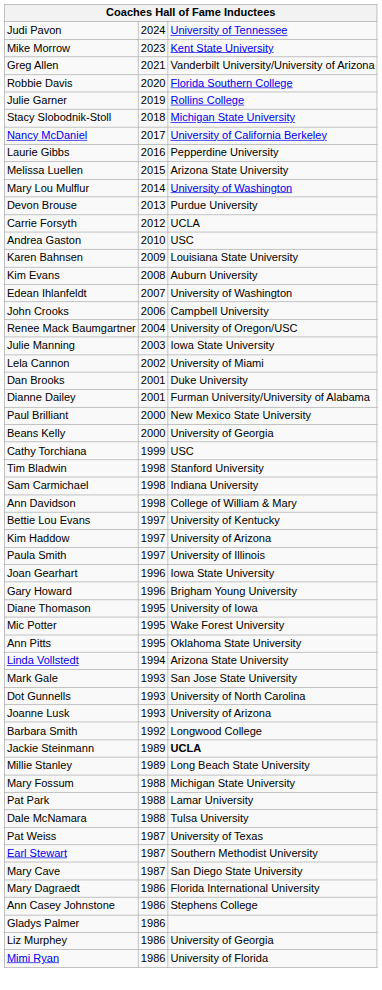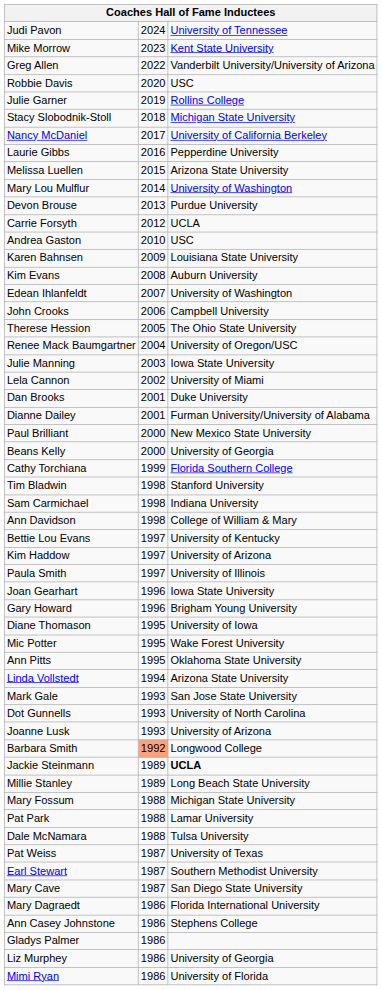 <table class="wikitable mw-collapsible mw-collapsed">
 <tr>
 <th colspan="3">Coaches Hall of Fame Inductees</th>
 </tr>
 <tr>
 <td>Judi Pavon</td>
 <td>2024</td>
 <td><a href='#'>University of Tennessee</a></td>
 </tr>
 <tr>
 <td>Mike Morrow</td>
 <td>2023</td>
 <td><a href='#'>Kent State University</a></td>
 </tr>
 <tr>
 <td>Greg Allen</td>
-<td>2021</td>
+<td>2022</td>
 <td>Vanderbilt University/University of Arizona</td>
 </tr>
 <tr>
 <td>Robbie Davis</td>
 <td>2020</td>
-<td><a href='#'>Florida Southern College</a></td>
+<td>USC</td>
 </tr>
 <tr>
 <td>Julie Garner</td>
 <td>2019</td>
 <td><a href='#'>Rollins College</a></td>
 </tr>
 <tr>
 <td>Stacy Slobodnik-Stoll</td>
 <td>2018</td>
 <td><a href='#'>Michigan State University</a></td>
 </tr>
 <tr>
 <td><a href='#'>Nancy McDaniel</a></td>
 <td>2017</td>
 <td><a href='#'>University of California Berkeley</a></td>
 </tr>
 <tr>
 <td>Laurie Gibbs</td>
 <td>2016</td>
 <td>Pepperdine University</td>
 </tr>
 <tr>
 <td>Melissa Luellen</td>
 <td>2015</td>
 <td>Arizona State University</td>
 </tr>
 <tr>
 <td>Mary Lou Mulflur</td>
 <td>2014</td>
 <td><a href='#'>University of Washington</a></td>
 </tr>
 <tr>
 <td>Devon Brouse</td>
 <td>2013</td>
 <td>Purdue University</td>
 </tr>
 <tr>
 <td>Carrie Forsyth</td>
 <td>2012</td>
 <td>UCLA</td>
 </tr>
 <tr>
 <td>Andrea Gaston</td>
 <td>2010</td>
 <td>USC</td>
 </tr>
 <tr>
 <td>Karen Bahnsen</td>
 <td>2009</td>
 <td>Louisiana State University</td>
 </tr>
 <tr>
 <td>Kim Evans</td>
 <td>2008</td>
 <td>Auburn University</td>
 </tr>
 <tr>
 <td>Edean Ihlanfeldt</td>
 <td>2007</td>
 <td>University of Washington</td>
 </tr>
 <tr>
 <td>John Crooks</td>
 <td>2006</td>
 <td>Campbell University</td>
 </tr>
 <tr>
+<td>Therese Hession</td>
+<td>2005</td>
+<td>The Ohio State University</td>
+</tr>
+<tr>
 <td>Renee Mack Baumgartner</td>
 <td>2004</td>
 <td>University of Oregon/USC</td>
 </tr>
 <tr>
 <td>Julie Manning</td>
 <td>2003</td>
 <td>Iowa State University</td>
 </tr>
 <tr>
 <td>Lela Cannon</td>
 <td>2002</td>
 <td>University of Miami</td>
 </tr>
 <tr>
 <td>Dan Brooks</td>
 <td>2001</td>
 <td>Duke University</td>
 </tr>
 <tr>
 <td>Dianne Dailey</td>
 <td>2001</td>
 <td>Furman University/University of Alabama</td>
 </tr>
 <tr>
 <td>Paul Brilliant</td>
 <td>2000</td>
 <td>New Mexico State University</td>
 </tr>
 <tr>
 <td>Beans Kelly</td>
 <td>2000</td>
 <td>University of Georgia</td>
 </tr>
 <tr>
 <td>Cathy Torchiana</td>
 <td>1999</td>
-<td>USC</td>
+<td><a href='#'>Florida Southern College</a></td>
 </tr>
 <tr>
 <td>Tim Bladwin</td>
 <td>1998</td>
 <td>Stanford University</td>
 </tr>
 <tr>
 <td>Sam Carmichael</td>
 <td>1998</td>
 <td>Indiana University</td>
 </tr>
 <tr>
 <td>Ann Davidson</td>
 <td>1998</td>
 <td>College of William & Mary</td>
 </tr>
 <tr>
 <td>Bettie Lou Evans</td>
 <td>1997</td>
 <td>University of Kentucky</td>
 </tr>
 <tr>
 <td>Kim Haddow</td>
 <td>1997</td>
 <td>University of Arizona</td>
 </tr>
 <tr>
 <td>Paula Smith</td>
 <td>1997</td>
 <td>University of Illinois</td>
 </tr>
 <tr>
 <td>Joan Gearhart</td>
 <td>1996</td>
 <td>Iowa State University</td>
 </tr>
 <tr>
 <td>Gary Howard</td>
 <td>1996</td>
 <td>Brigham Young University</td>
 </tr>
 <tr>
 <td>Diane Thomason</td>
 <td>1995</td>
 <td>University of Iowa</td>
 </tr>
 <tr>
 <td>Mic Potter</td>
 <td>1995</td>
 <td>Wake Forest University</td>
 </tr>
 <tr>
 <td>Ann Pitts</td>
 <td>1995</td>
 <td>Oklahoma State University</td>
 </tr>
 <tr>
 <td><a href='#'>Linda Vollstedt</a></td>
 <td>1994</td>
 <td>Arizona State University</td>
 </tr>
 <tr>
 <td>Mark Gale</td>
 <td>1993</td>
 <td>San Jose State University</td>
 </tr>
 <tr>
 <td>Dot Gunnells</td>
 <td>1993</td>
 <td>University of North Carolina</td>
 </tr>
 <tr>
 <td>Joanne Lusk</td>
 <td>1993</td>
 <td>University of Arizona</td>
 </tr>
 <tr>
 <td>Barbara Smith</td>
-<td>1992</td>
+<td style="background: lightsalmon;">1992</td>
 <td>Longwood College</td>
 </tr>
 <tr>
 <td>Jackie Steinmann</td>
 <td>1989</td>
 <td><strong>UCLA</strong></td>
 </tr>
 <tr>
 <td>Millie Stanley</td>
 <td>1989</td>
 <td>Long Beach State University</td>
 </tr>
 <tr>
 <td>Mary Fossum</td>
 <td>1988</td>
 <td>Michigan State University</td>
 </tr>
 <tr>
 <td>Pat Park</td>
 <td>1988</td>
 <td>Lamar University</td>
 </tr>
 <tr>
 <td>Dale McNamara</td>
 <td>1988</td>
 <td>Tulsa University</td>
 </tr>
 <tr>
 <td>Pat Weiss</td>
 <td>1987</td>
 <td>University of Texas</td>
 </tr>
 <tr>
 <td><a href='#'>Earl Stewart</a></td>
 <td>1987</td>
 <td>Southern Methodist University</td>
 </tr>
 <tr>
 <td>Mary Cave</td>
 <td>1987</td>
 <td>San Diego State University</td>
 </tr>
 <tr>
 <td>Mary Dagraedt</td>
 <td>1986</td>
 <td>Florida International University</td>
 </tr>
 <tr>
 <td>Ann Casey Johnstone</td>
 <td>1986</td>
 <td>Stephens College</td>
 </tr>
 <tr>
 <td>Gladys Palmer</td>
 <td>1986</td>
 <td></td>
 </tr>
 <tr>
 <td>Liz Murphey</td>
 <td>1986</td>
 <td>University of Georgia</td>
 </tr>
 <tr>
 <td><a href='#'>Mimi Ryan</a></td>
 <td>1986</td>
 <td>University of Florida</td>
 </tr>
 </table>
